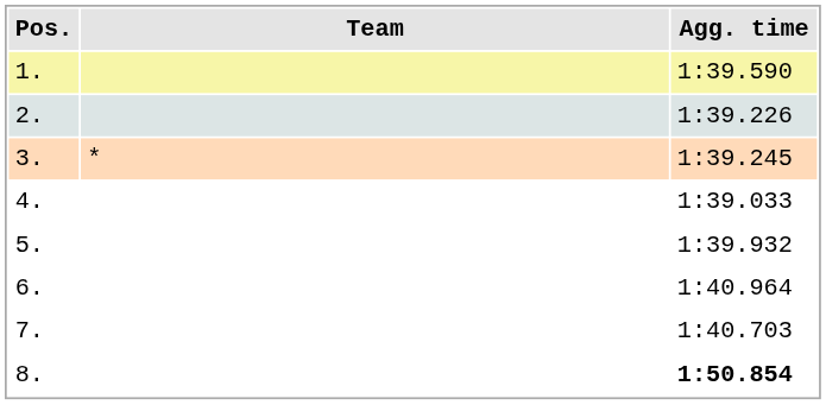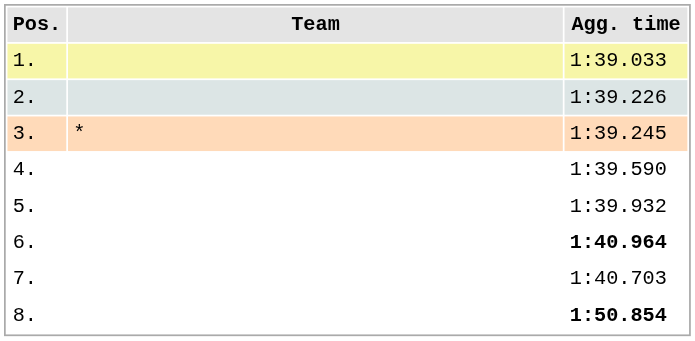 <table cellspacing="1" cellpadding="3" style="border:1px solid #aaa; font-size:90%;">
 <tr style="background:#e4e4e4;">
 <th style="width:10px;">Pos.</th>
 <th style="width:280px;">Team</th>
 <th style="width:65px;">Agg. time</th>
 </tr>
 <tr style="background:#f7f6a8;">
 <td>1.</td>
 <td align="left"><strong></strong></td>
-<td>1:39.590</td>
+<td>1:39.033</td>
 </tr>
 <tr style="background:#dce5e5;">
 <td>2.</td>
 <td align="left"></td>
 <td>1:39.226</td>
 </tr>
 <tr style="background:#ffdab9;">
 <td>3.</td>
 <td align="left">*</td>
 <td>1:39.245</td>
 </tr>
 <tr>
 <td>4.</td>
 <td align="left"></td>
-<td>1:39.033</td>
+<td>1:39.590</td>
 </tr>
 <tr>
 <td>5.</td>
 <td align="left"></td>
 <td>1:39.932</td>
 </tr>
 <tr>
 <td>6.</td>
 <td align="left"></td>
-<td>1:40.964</td>
+<td><strong>1:40.964</strong></td>
 </tr>
 <tr>
 <td>7.</td>
 <td align="left"></td>
 <td>1:40.703</td>
 </tr>
 <tr>
 <td>8.</td>
 <td align="left"></td>
 <td><strong>1:50.854</strong></td>
 </tr>
 </table>
